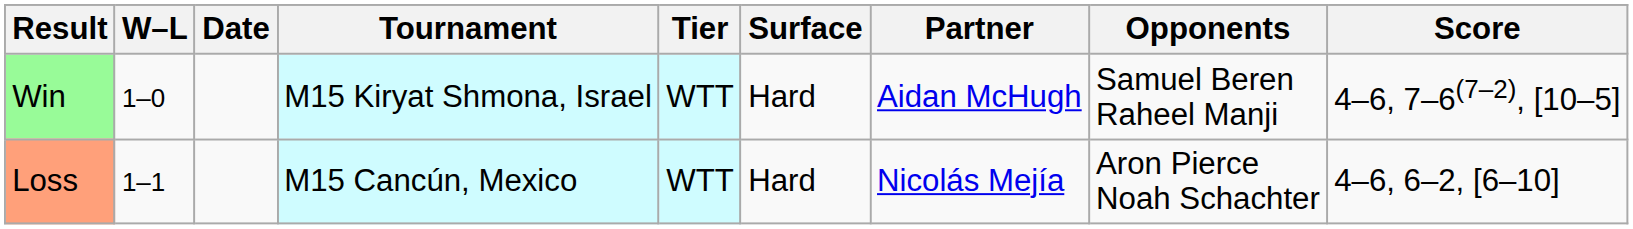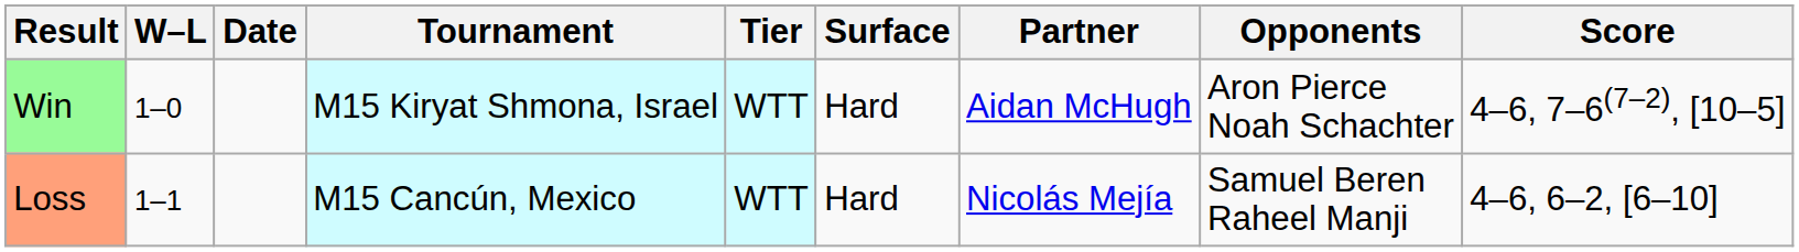 <table class="sortable wikitable">
 <tr>
 <th>Result</th>
 <th class="unsortable">W–L</th>
 <th>Date</th>
 <th>Tournament</th>
 <th>Tier</th>
 <th>Surface</th>
 <th>Partner</th>
 <th>Opponents</th>
 <th class="unsortable">Score</th>
 </tr>
 <tr>
 <td bgcolor=98fb98>Win</td>
 <td><small>1–0</small></td>
 <td></td>
 <td style="background:#cffcff;">M15 Kiryat Shmona, Israel</td>
 <td style="background:#cffcff;">WTT</td>
 <td>Hard</td>
 <td> <a href='#'>Aidan McHugh</a></td>
-<td> Samuel Beren <br>  Raheel Manji</td>
+<td> Aron Pierce <br>  Noah Schachter</td>
 <td>4–6, 7–6<sup>(7–2)</sup>, [10–5]</td>
 </tr>
 <tr>
 <td bgcolor=ffa07a>Loss</td>
 <td><small>1–1</small></td>
 <td></td>
 <td style="background:#cffcff;">M15 Cancún, Mexico</td>
 <td style="background:#cffcff;">WTT</td>
 <td>Hard</td>
 <td> <a href='#'>Nicolás Mejía</a></td>
-<td> Aron Pierce <br>  Noah Schachter</td>
+<td> Samuel Beren <br>  Raheel Manji</td>
 <td>4–6, 6–2, [6–10]</td>
 </tr>
 </table>
